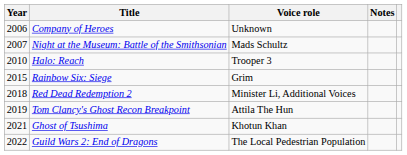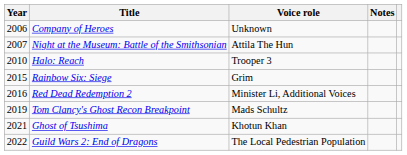 <table class="wikitable sortable">
 <tr>
 <th>Year</th>
 <th>Title</th>
 <th>Voice role</th>
 <th class="unsortable">Notes</th>
 <th class="unsortable"></th>
 </tr>
 <tr>
 <td>2006</td>
 <td><em><a href='#'>Company of Heroes</a></em></td>
 <td>Unknown</td>
 <td></td>
 <td></td>
 </tr>
 <tr>
 <td>2007</td>
 <td><em><a href='#'>Night at the Museum: Battle of the Smithsonian</a></em></td>
-<td>Mads Schultz</td>
+<td>Attila The Hun</td>
 <td></td>
 <td></td>
 </tr>
 <tr>
 <td>2010</td>
 <td><em><a href='#'>Halo: Reach</a></em></td>
 <td>Trooper 3</td>
 <td></td>
 <td></td>
 </tr>
 <tr>
 <td>2015</td>
 <td><em><a href='#'>Rainbow Six: Siege</a></em></td>
 <td>Grim</td>
 <td></td>
 <td></td>
 </tr>
 <tr>
-<td>2018</td>
+<td>2016</td>
 <td><em><a href='#'>Red Dead Redemption 2</a></em></td>
 <td>Minister Li, Additional Voices</td>
 <td></td>
 <td></td>
 </tr>
 <tr>
 <td>2019</td>
 <td><em><a href='#'>Tom Clancy's Ghost Recon Breakpoint</a></em></td>
-<td>Attila The Hun</td>
+<td>Mads Schultz</td>
 <td></td>
 <td></td>
 </tr>
 <tr>
 <td>2021</td>
 <td><em><a href='#'>Ghost of Tsushima</a></em></td>
 <td>Khotun Khan</td>
 <td></td>
 <td></td>
 </tr>
 <tr>
 <td>2022</td>
 <td><em><a href='#'>Guild Wars 2: End of Dragons</a></em></td>
 <td>The Local Pedestrian Population</td>
 <td></td>
 <td></td>
 </tr>
 </table>
